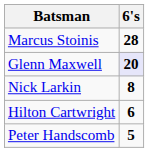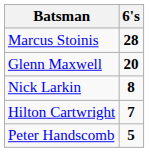 <table class="wikitable sortable" style="text-align:center">
 <tr>
 <th>Batsman</th>
 <th>6's</th>
 </tr>
 <tr |>
 <td style="text-align:left"> <a href='#'>Marcus Stoinis</a></td>
 <td><strong>28</strong></td>
 </tr>
 <tr>
 <td style="text-align:left"> <a href='#'>Glenn Maxwell</a></td>
-<td style="background: lavender;"><strong>20</strong></td>
+<td><strong>20</strong></td>
 </tr>
 <tr>
 <td style="text-align:left"> <a href='#'>Nick Larkin</a></td>
 <td><strong>8</strong></td>
 </tr>
 <tr>
 <td style="text-align:left"> <a href='#'>Hilton Cartwright</a></td>
-<td><strong>6</strong></td>
+<td><strong>7</strong></td>
 </tr>
 <tr>
 <td style="text-align:left"> <a href='#'>Peter Handscomb</a></td>
 <td><strong>5</strong></td>
 </tr>
 </table>
